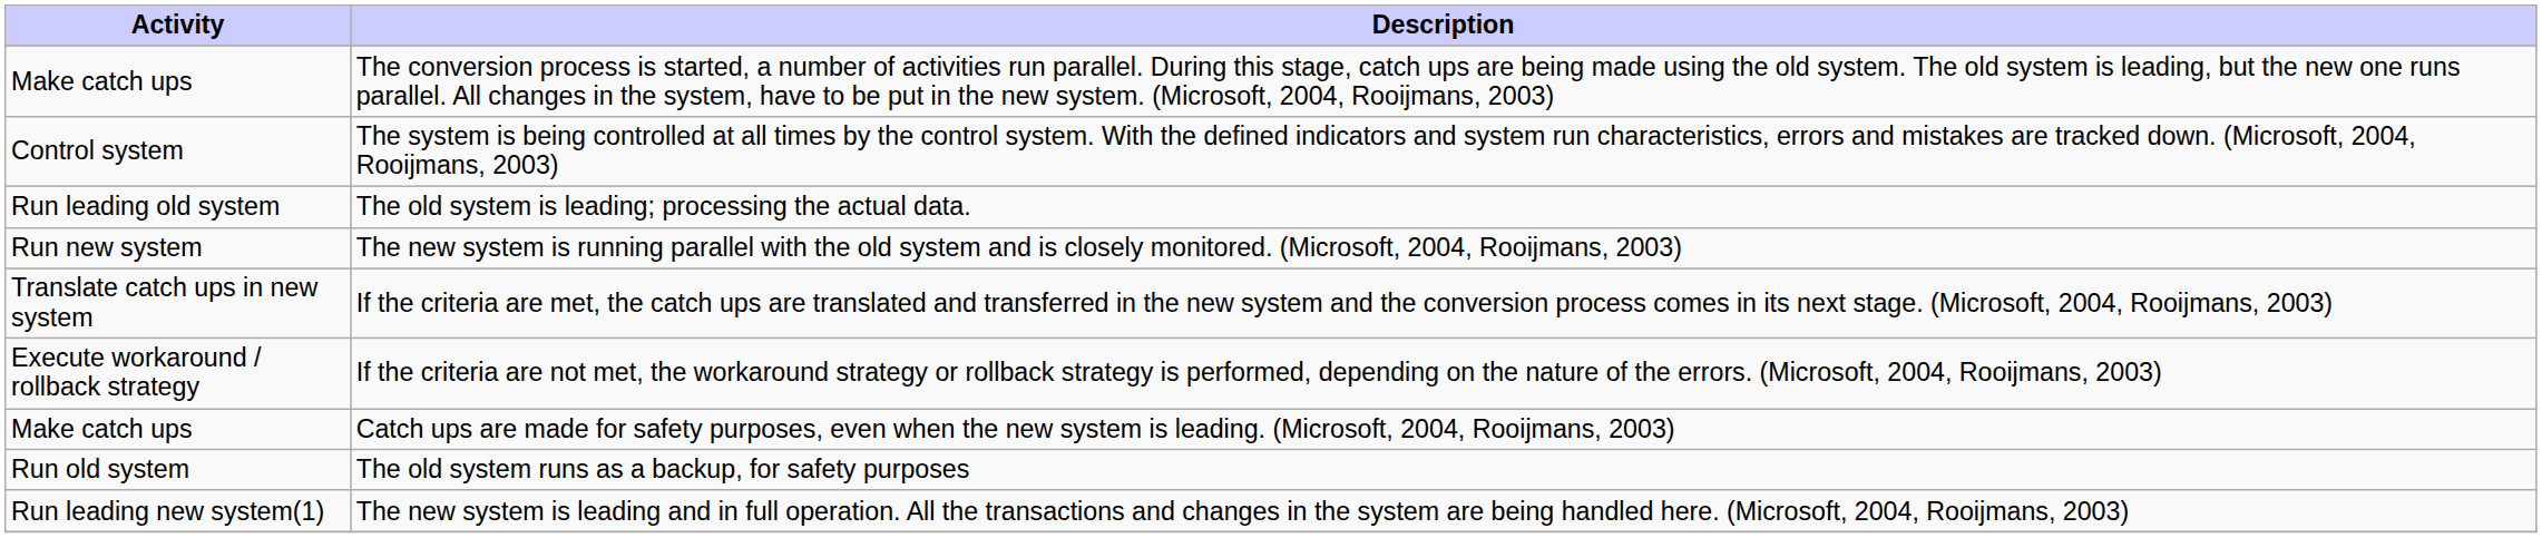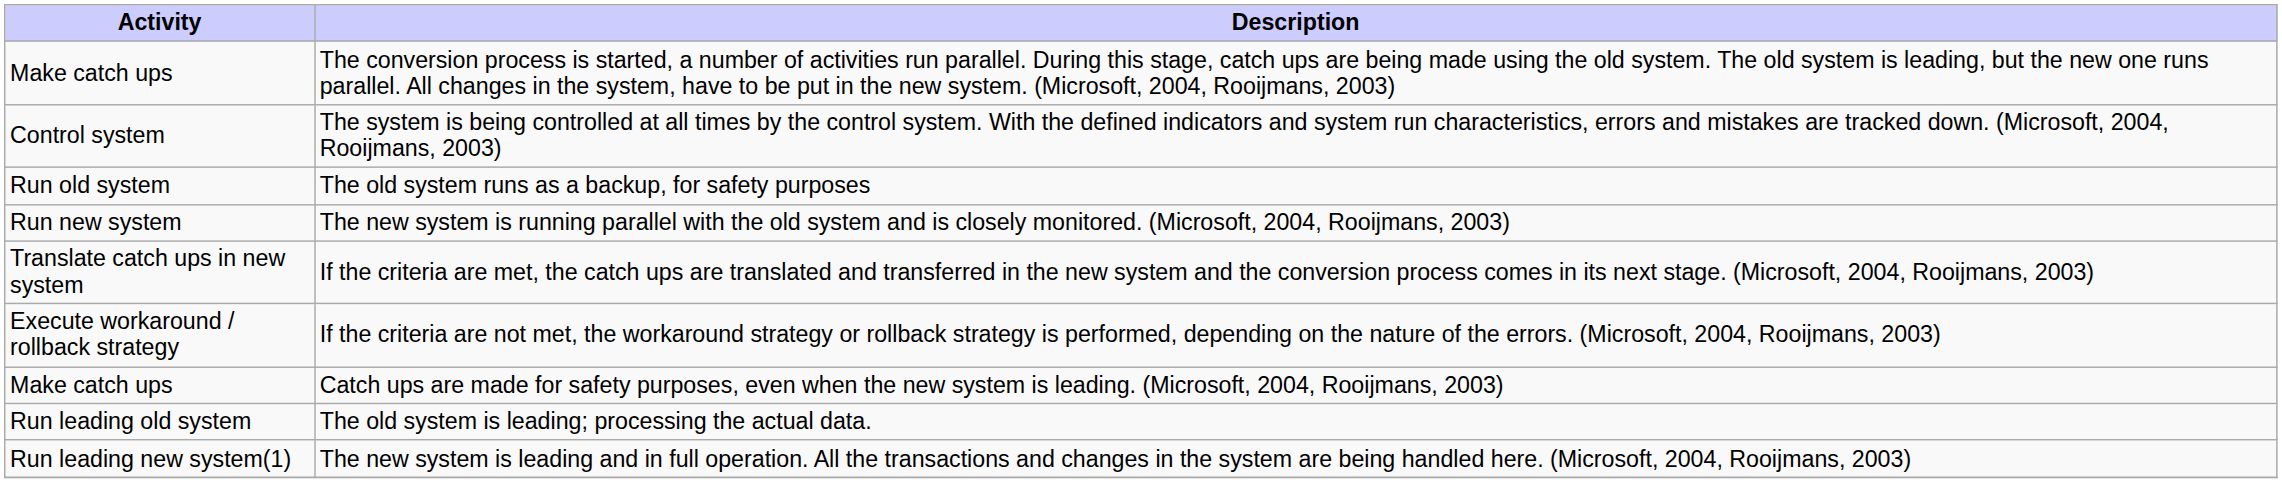 <table class="wikitable">
 <tr>
 <th style="background-color: #ccccff">Activity</th>
 <th style="background-color: #ccccff">Description</th>
 </tr>
 <tr>
 <td>Make catch ups</td>
 <td>The conversion process is started, a number of activities run parallel. During this stage, catch ups are being made using the old system. The old system is leading, but the new one runs parallel. All changes in the system, have to be put in the new system. (Microsoft, 2004, Rooijmans, 2003)</td>
 </tr>
 <tr>
 <td>Control system</td>
 <td>The system is being controlled at all times by the control system. With the defined indicators and system run characteristics, errors and mistakes are tracked down. (Microsoft, 2004, Rooijmans, 2003)</td>
 </tr>
 <tr>
-<td>Run leading old system</td>
-<td>The old system is leading; processing the actual data.</td>
+<td>Run old system</td>
+<td>The old system runs as a backup, for safety purposes</td>
 </tr>
 <tr>
 <td>Run new system</td>
 <td>The new system is running parallel with the old system and is closely monitored. (Microsoft, 2004, Rooijmans, 2003)</td>
 </tr>
 <tr>
 <td>Translate catch ups in new system</td>
 <td>If the criteria are met, the catch ups are translated and transferred in the new system and the conversion process comes in its next stage. (Microsoft, 2004, Rooijmans, 2003)</td>
 </tr>
 <tr>
 <td>Execute workaround / rollback strategy</td>
 <td>If the criteria are not met, the workaround strategy or rollback strategy is performed, depending on the nature of the errors. (Microsoft, 2004, Rooijmans, 2003)</td>
 </tr>
 <tr>
 <td>Make catch ups</td>
 <td>Catch ups are made for safety purposes, even when the new system is leading. (Microsoft, 2004, Rooijmans, 2003)</td>
 </tr>
 <tr>
-<td>Run old system</td>
-<td>The old system runs as a backup, for safety purposes</td>
+<td>Run leading old system</td>
+<td>The old system is leading; processing the actual data.</td>
 </tr>
 <tr>
 <td>Run leading new system(1)</td>
 <td>The new system is leading and in full operation. All the transactions and changes in the system are being handled here. (Microsoft, 2004, Rooijmans, 2003)</td>
 </tr>
 <tr>
 </tr>
 </table>
